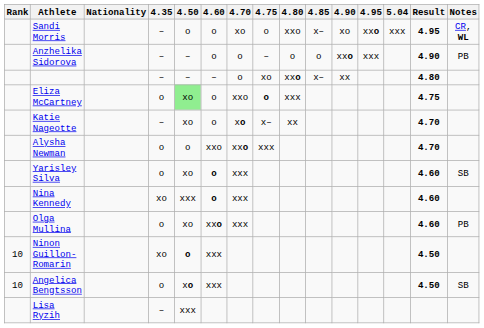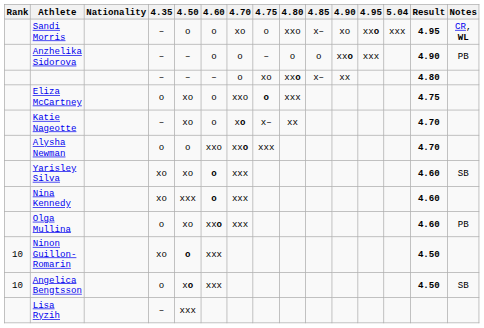 <table class="wikitable sortable" style="text-align:center">
 <tr>
 <th>Rank</th>
 <th>Athlete</th>
 <th>Nationality</th>
 <th>4.35</th>
 <th>4.50</th>
 <th>4.60</th>
 <th>4.70</th>
 <th>4.75</th>
 <th>4.80</th>
 <th>4.85</th>
 <th>4.90</th>
 <th>4.95</th>
 <th>5.04</th>
 <th>Result</th>
 <th>Notes</th>
 </tr>
 <tr>
 <td></td>
 <td align=left><a href='#'>Sandi Morris</a></td>
 <td align=left></td>
 <td>–</td>
 <td>o</td>
 <td>o</td>
 <td>xo</td>
 <td>o</td>
 <td>xxo</td>
 <td>x–</td>
 <td>xo</td>
 <td>xx<strong>o</strong></td>
 <td>xxx</td>
 <td><strong>4.95</strong></td>
 <td><a href='#'>CR</a>, <strong>WL</strong></td>
 </tr>
 <tr>
 <td></td>
 <td align=left><a href='#'>Anzhelika Sidorova</a></td>
 <td align=left></td>
 <td>–</td>
 <td>–</td>
 <td>o</td>
 <td>o</td>
 <td>–</td>
 <td>o</td>
 <td>o</td>
 <td>xx<strong>o</strong></td>
 <td>xxx</td>
 <td></td>
 <td><strong>4.90</strong></td>
 <td>PB</td>
 </tr>
 <tr>
 <td></td>
 <td align=left></td>
 <td align=left></td>
 <td>–</td>
 <td>–</td>
 <td>–</td>
 <td>o</td>
 <td>xo</td>
 <td>xx<strong>o</strong></td>
 <td>x–</td>
 <td>xx</td>
 <td></td>
 <td></td>
 <td><strong>4.80</strong></td>
 <td></td>
 </tr>
 <tr>
 <td></td>
 <td align=left><a href='#'>Eliza McCartney</a></td>
 <td align=left></td>
 <td>o</td>
-<td style="background: lightgreen;">xo</td>
+<td>xo</td>
 <td>o</td>
 <td>xxo</td>
 <td><strong>o</strong></td>
 <td>xxx</td>
 <td></td>
 <td></td>
 <td></td>
 <td></td>
 <td><strong>4.75</strong></td>
 <td></td>
 </tr>
 <tr>
 <td></td>
 <td align=left><a href='#'>Katie Nageotte</a></td>
 <td align=left></td>
 <td>–</td>
 <td>xo</td>
 <td>o</td>
 <td>x<strong>o</strong></td>
 <td>x–</td>
 <td>xx</td>
 <td></td>
 <td></td>
 <td></td>
 <td></td>
 <td><strong>4.70</strong></td>
 <td></td>
 </tr>
 <tr>
 <td></td>
 <td align=left><a href='#'>Alysha Newman</a></td>
 <td align=left></td>
 <td>o</td>
 <td>o</td>
 <td>xxo</td>
 <td>xx<strong>o</strong></td>
 <td>xxx</td>
 <td></td>
 <td></td>
 <td></td>
 <td></td>
 <td></td>
 <td><strong>4.70</strong></td>
 <td></td>
 </tr>
 <tr>
 <td></td>
 <td align=left><a href='#'>Yarisley Silva</a></td>
 <td align=left></td>
-<td>o</td>
+<td>xo</td>
 <td>xo</td>
 <td><strong>o</strong></td>
 <td>xxx</td>
 <td></td>
 <td></td>
 <td></td>
 <td></td>
 <td></td>
 <td></td>
 <td><strong>4.60</strong></td>
 <td>SB</td>
 </tr>
 <tr>
 <td></td>
 <td align=left><a href='#'>Nina Kennedy</a></td>
 <td align=left></td>
 <td>xo</td>
 <td>xxx</td>
 <td><strong>o</strong></td>
 <td>xxx</td>
 <td></td>
 <td></td>
 <td></td>
 <td></td>
 <td></td>
 <td></td>
 <td><strong>4.60</strong></td>
 <td></td>
 </tr>
 <tr>
 <td></td>
 <td align=left><a href='#'>Olga Mullina</a></td>
 <td align=left></td>
 <td>o</td>
 <td>xo</td>
 <td>xx<strong>o</strong></td>
 <td>xxx</td>
 <td></td>
 <td></td>
 <td></td>
 <td></td>
 <td></td>
 <td></td>
 <td><strong>4.60</strong></td>
 <td>PB</td>
 </tr>
 <tr>
 <td>10</td>
 <td align=left><a href='#'>Ninon Guillon-Romarin</a></td>
 <td align=left></td>
 <td>xo</td>
 <td><strong>o</strong></td>
 <td>xxx</td>
 <td></td>
 <td></td>
 <td></td>
 <td></td>
 <td></td>
 <td></td>
 <td></td>
 <td><strong>4.50</strong></td>
 <td></td>
 </tr>
 <tr>
 <td>10</td>
 <td align=left><a href='#'>Angelica Bengtsson</a></td>
 <td align=left></td>
 <td>o</td>
 <td>x<strong>o</strong></td>
 <td>xxx</td>
 <td></td>
 <td></td>
 <td></td>
 <td></td>
 <td></td>
 <td></td>
 <td></td>
 <td><strong>4.50</strong></td>
 <td>SB</td>
 </tr>
 <tr>
 <td></td>
 <td align=left><a href='#'>Lisa Ryzih</a></td>
 <td align=left></td>
 <td>–</td>
 <td>xxx</td>
 <td></td>
 <td></td>
 <td></td>
 <td></td>
 <td></td>
 <td></td>
 <td></td>
 <td></td>
 <td><strong></strong></td>
 <td></td>
 </tr>
 </table>
